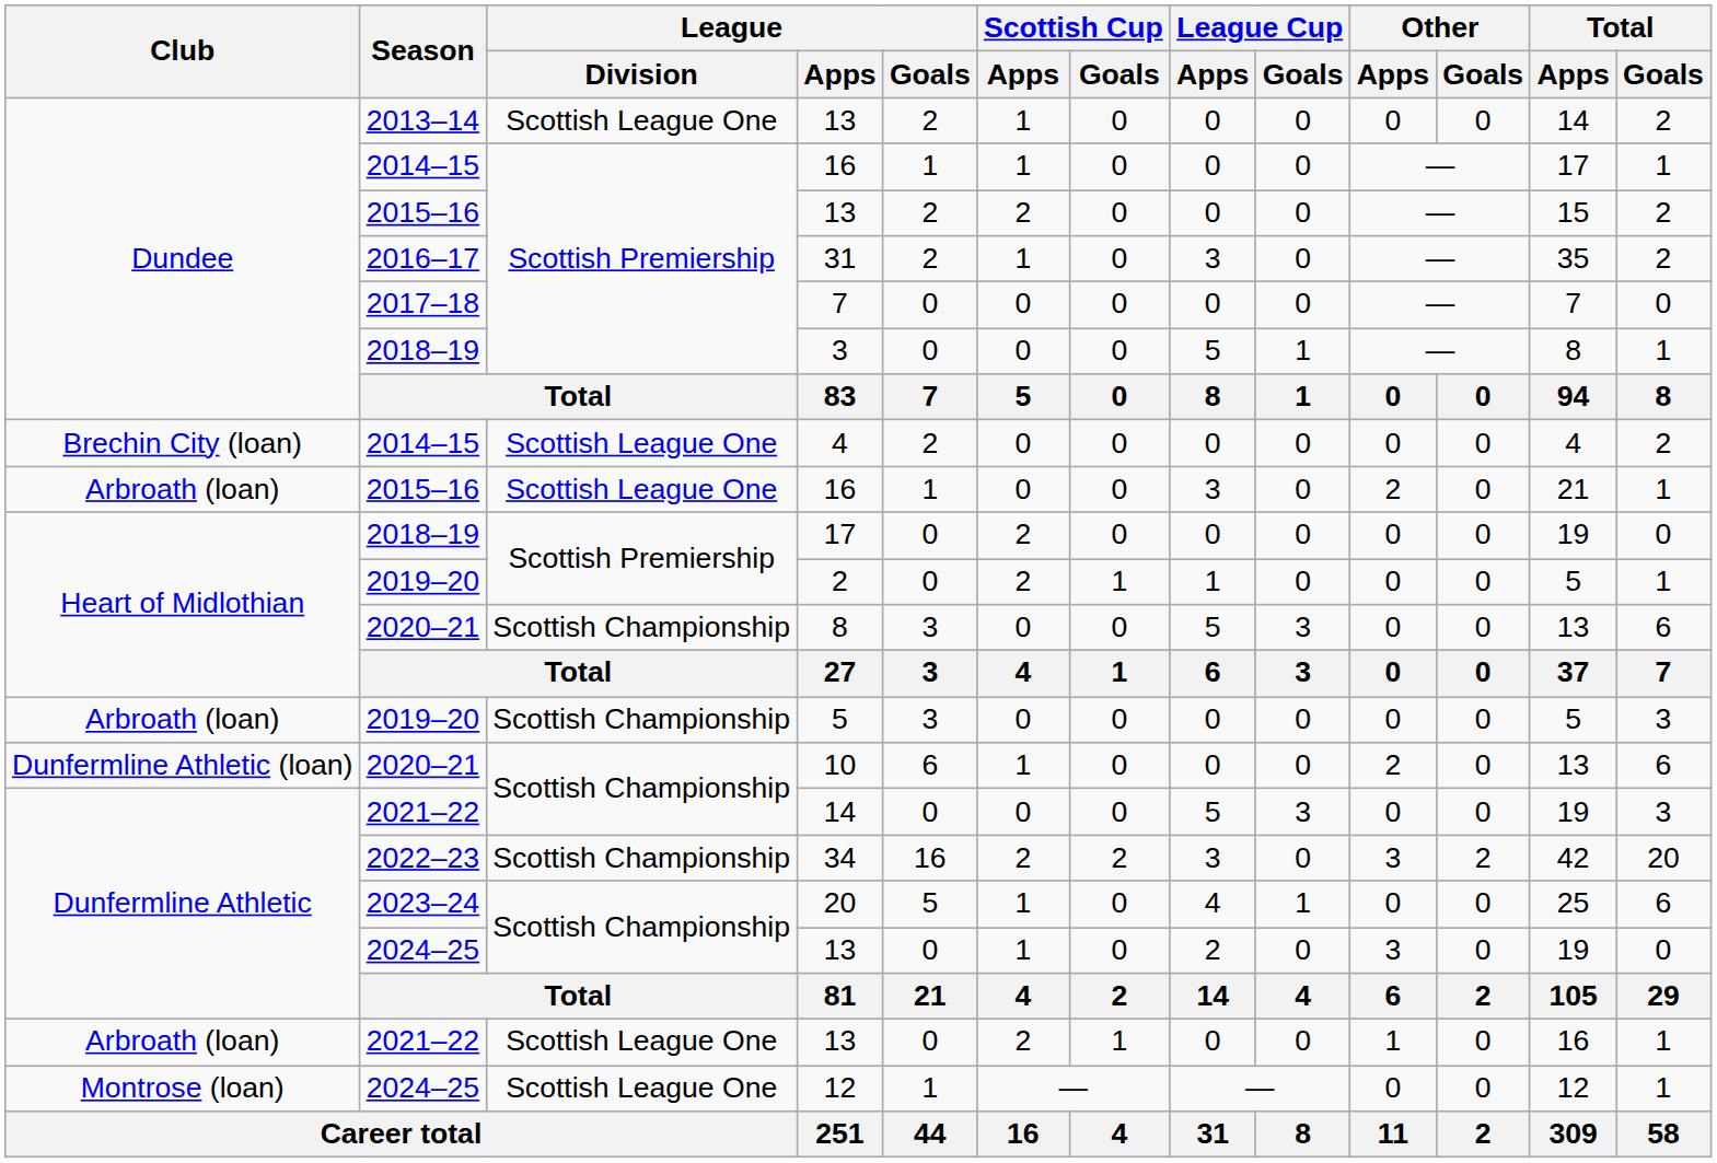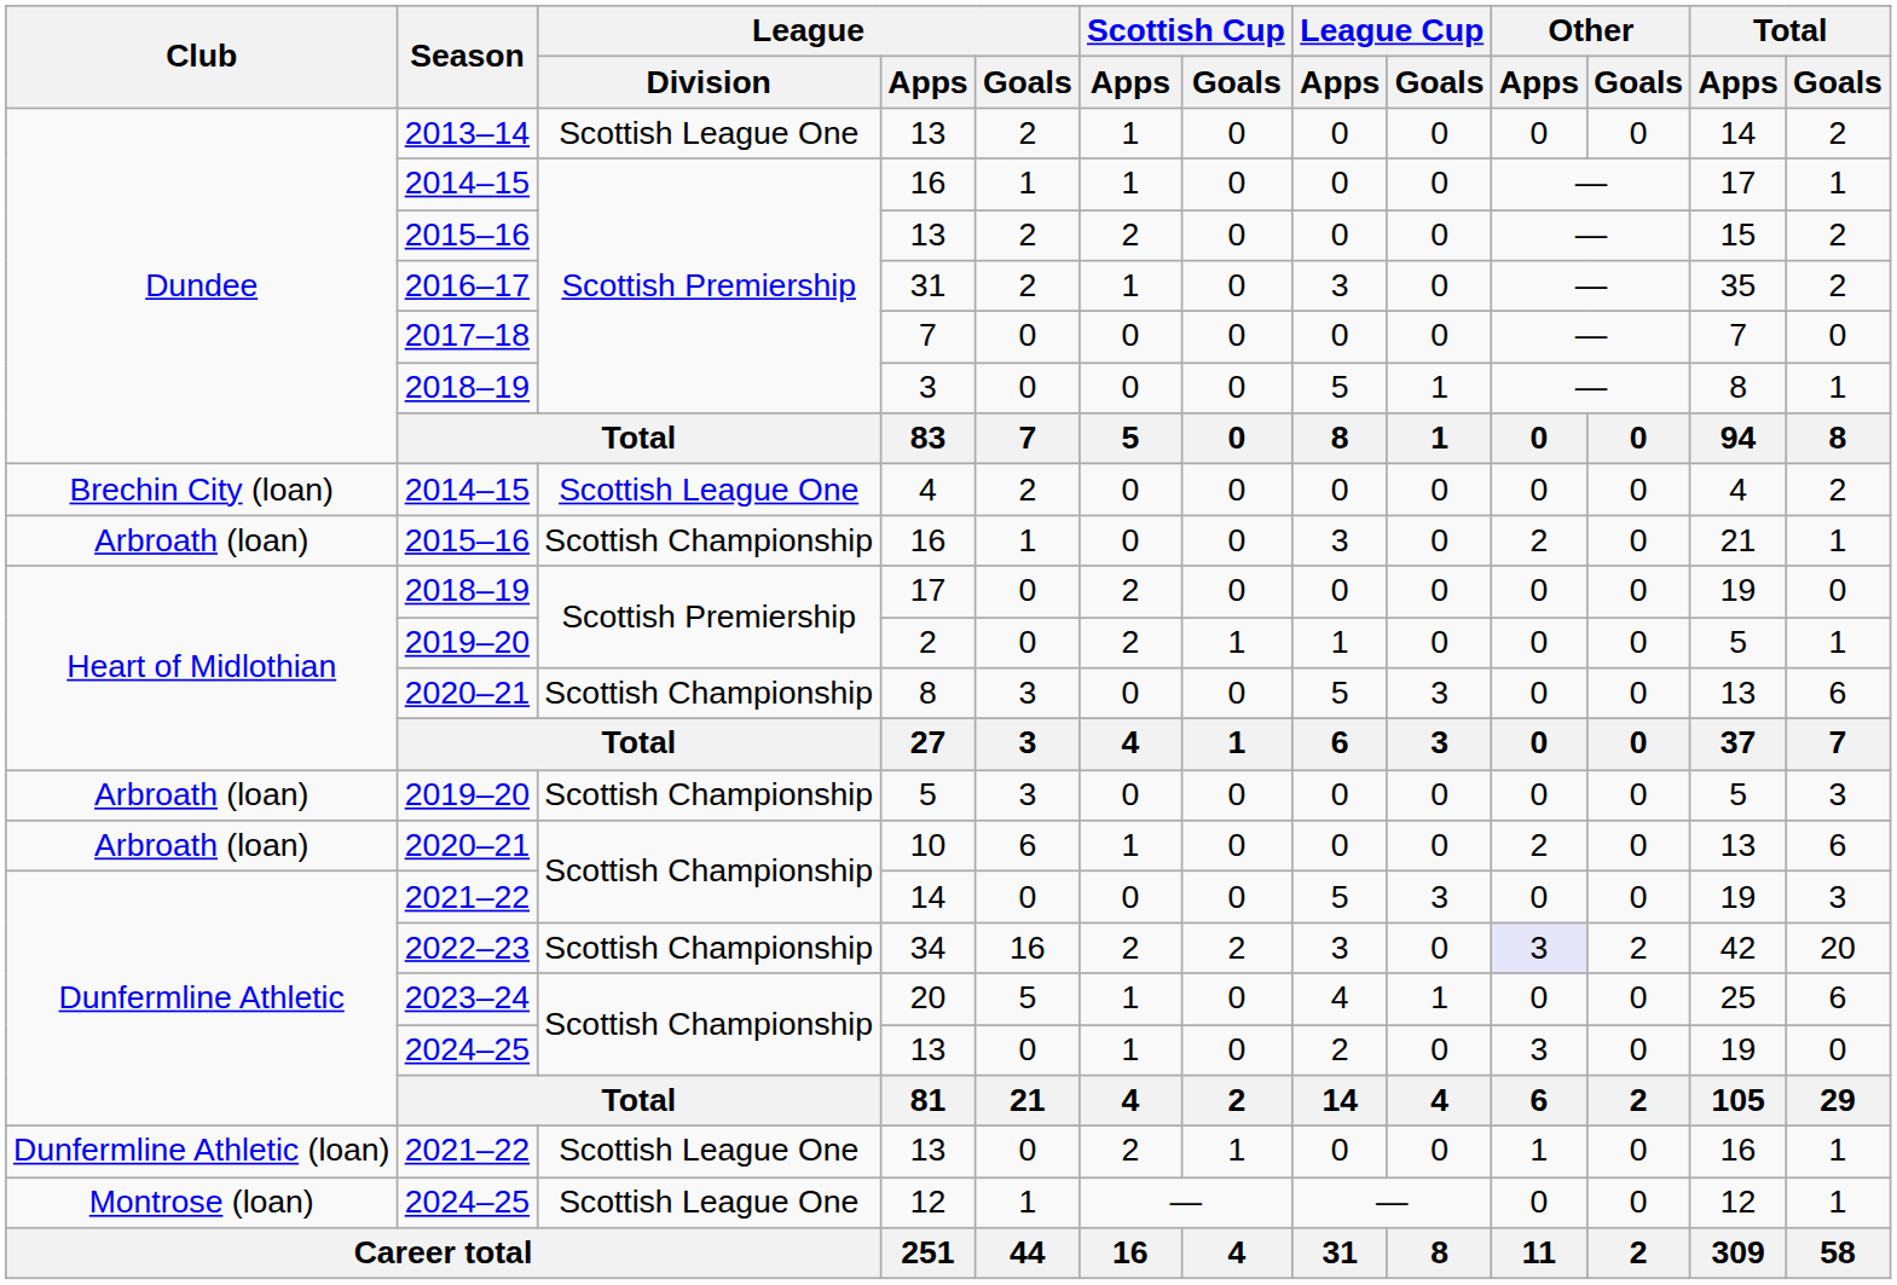 <table class="wikitable" style="text-align: center">
 <tr>
 <th rowspan="2">Club</th>
 <th rowspan="2">Season</th>
 <th colspan="3">League</th>
 <th colspan="2"><a href='#'>Scottish Cup</a></th>
 <th colspan="2"><a href='#'>League Cup</a></th>
 <th colspan="2">Other</th>
 <th colspan="2">Total</th>
 </tr>
 <tr>
 <th>Division</th>
 <th>Apps</th>
 <th>Goals</th>
 <th>Apps</th>
 <th>Goals</th>
 <th>Apps</th>
 <th>Goals</th>
 <th>Apps</th>
 <th>Goals</th>
 <th>Apps</th>
 <th>Goals</th>
 </tr>
 <tr>
 <td rowspan="7"><a href='#'>Dundee</a></td>
 <td><a href='#'>2013–14</a></td>
 <td>Scottish League One</td>
 <td>13</td>
 <td>2</td>
 <td>1</td>
 <td>0</td>
 <td>0</td>
 <td>0</td>
 <td>0</td>
 <td>0</td>
 <td>14</td>
 <td>2</td>
 </tr>
 <tr>
 <td><a href='#'>2014–15</a></td>
 <td rowspan="5"><a href='#'>Scottish Premiership</a></td>
 <td>16</td>
 <td>1</td>
 <td>1</td>
 <td>0</td>
 <td>0</td>
 <td>0</td>
 <td colspan="2">—</td>
 <td>17</td>
 <td>1</td>
 </tr>
 <tr>
 <td><a href='#'>2015–16</a></td>
 <td>13</td>
 <td>2</td>
 <td>2</td>
 <td>0</td>
 <td>0</td>
 <td>0</td>
 <td colspan="2">—</td>
 <td>15</td>
 <td>2</td>
 </tr>
 <tr>
 <td><a href='#'>2016–17</a></td>
 <td>31</td>
 <td>2</td>
 <td>1</td>
 <td>0</td>
 <td>3</td>
 <td>0</td>
 <td colspan="2">—</td>
 <td>35</td>
 <td>2</td>
 </tr>
 <tr>
 <td><a href='#'>2017–18</a></td>
 <td>7</td>
 <td>0</td>
 <td>0</td>
 <td>0</td>
 <td>0</td>
 <td>0</td>
 <td colspan="2">—</td>
 <td>7</td>
 <td>0</td>
 </tr>
 <tr>
 <td><a href='#'>2018–19</a></td>
 <td>3</td>
 <td>0</td>
 <td>0</td>
 <td>0</td>
 <td>5</td>
 <td>1</td>
 <td colspan=2>—</td>
 <td>8</td>
 <td>1</td>
 </tr>
 <tr>
 <th colspan="2">Total</th>
 <th>83</th>
 <th>7</th>
 <th>5</th>
 <th>0</th>
 <th>8</th>
 <th>1</th>
 <th>0</th>
 <th>0</th>
 <th>94</th>
 <th>8</th>
 </tr>
 <tr>
 <td><a href='#'>Brechin City</a> (loan)</td>
 <td><a href='#'>2014–15</a></td>
 <td><a href='#'>Scottish League One</a></td>
 <td>4</td>
 <td>2</td>
 <td>0</td>
 <td>0</td>
 <td>0</td>
 <td>0</td>
 <td>0</td>
 <td>0</td>
 <td>4</td>
 <td>2</td>
 </tr>
 <tr>
 <td><a href='#'>Arbroath</a> (loan)</td>
 <td><a href='#'>2015–16</a></td>
-<td><a href='#'>Scottish League One</a></td>
+<td>Scottish Championship</td>
 <td>16</td>
 <td>1</td>
 <td>0</td>
 <td>0</td>
 <td>3</td>
 <td>0</td>
 <td>2</td>
 <td>0</td>
 <td>21</td>
 <td>1</td>
 </tr>
 <tr>
 <td rowspan="4"><a href='#'>Heart of Midlothian</a></td>
 <td><a href='#'>2018–19</a></td>
 <td rowspan="2">Scottish Premiership</td>
 <td>17</td>
 <td>0</td>
 <td>2</td>
 <td>0</td>
 <td>0</td>
 <td>0</td>
 <td>0</td>
 <td>0</td>
 <td>19</td>
 <td>0</td>
 </tr>
 <tr>
 <td><a href='#'>2019–20</a></td>
 <td>2</td>
 <td>0</td>
 <td>2</td>
 <td>1</td>
 <td>1</td>
 <td>0</td>
 <td>0</td>
 <td>0</td>
 <td>5</td>
 <td>1</td>
 </tr>
 <tr>
 <td><a href='#'>2020–21</a></td>
 <td>Scottish Championship</td>
 <td>8</td>
 <td>3</td>
 <td>0</td>
 <td>0</td>
 <td>5</td>
 <td>3</td>
 <td>0</td>
 <td>0</td>
 <td>13</td>
 <td>6</td>
 </tr>
 <tr>
 <th colspan="2">Total</th>
 <th>27</th>
 <th>3</th>
 <th>4</th>
 <th>1</th>
 <th>6</th>
 <th>3</th>
 <th>0</th>
 <th>0</th>
 <th>37</th>
 <th>7</th>
 </tr>
 <tr>
 <td><a href='#'>Arbroath</a> (loan)</td>
 <td><a href='#'>2019–20</a></td>
 <td>Scottish Championship</td>
 <td>5</td>
 <td>3</td>
 <td>0</td>
 <td>0</td>
 <td>0</td>
 <td>0</td>
 <td>0</td>
 <td>0</td>
 <td>5</td>
 <td>3</td>
 </tr>
 <tr>
-<td><a href='#'>Dunfermline Athletic</a> (loan)</td>
+<td><a href='#'>Arbroath</a> (loan)</td>
 <td><a href='#'>2020–21</a></td>
 <td rowspan="2">Scottish Championship</td>
 <td>10</td>
 <td>6</td>
 <td>1</td>
 <td>0</td>
 <td>0</td>
 <td>0</td>
 <td>2</td>
 <td>0</td>
 <td>13</td>
 <td>6</td>
 </tr>
 <tr>
 <td rowspan="5"><a href='#'>Dunfermline Athletic</a></td>
 <td><a href='#'>2021–22</a></td>
 <td>14</td>
 <td>0</td>
 <td>0</td>
 <td>0</td>
 <td>5</td>
 <td>3</td>
 <td>0</td>
 <td>0</td>
 <td>19</td>
 <td>3</td>
 </tr>
 <tr>
 <td><a href='#'>2022–23</a></td>
 <td>Scottish Championship</td>
 <td>34</td>
 <td>16</td>
 <td>2</td>
 <td>2</td>
 <td>3</td>
 <td>0</td>
-<td>3</td>
+<td style="background: lavender;">3</td>
 <td>2</td>
 <td>42</td>
 <td>20</td>
 </tr>
 <tr>
 <td><a href='#'>2023–24</a></td>
 <td rowspan="2">Scottish Championship</td>
 <td>20</td>
 <td>5</td>
 <td>1</td>
 <td>0</td>
 <td>4</td>
 <td>1</td>
 <td>0</td>
 <td>0</td>
 <td>25</td>
 <td>6</td>
 </tr>
 <tr>
 <td><a href='#'>2024–25</a></td>
 <td>13</td>
 <td>0</td>
 <td>1</td>
 <td>0</td>
 <td>2</td>
 <td>0</td>
 <td>3</td>
 <td>0</td>
 <td>19</td>
 <td>0</td>
 </tr>
 <tr>
 <th colspan="2">Total</th>
 <th>81</th>
 <th>21</th>
 <th>4</th>
 <th>2</th>
 <th>14</th>
 <th>4</th>
 <th>6</th>
 <th>2</th>
 <th>105</th>
 <th>29</th>
 </tr>
 <tr>
-<td><a href='#'>Arbroath</a> (loan)</td>
+<td><a href='#'>Dunfermline Athletic</a> (loan)</td>
 <td><a href='#'>2021–22</a></td>
 <td>Scottish League One</td>
 <td>13</td>
 <td>0</td>
 <td>2</td>
 <td>1</td>
 <td>0</td>
 <td>0</td>
 <td>1</td>
 <td>0</td>
 <td>16</td>
 <td>1</td>
 </tr>
 <tr>
 <td><a href='#'>Montrose</a> (loan)</td>
 <td><a href='#'>2024–25</a></td>
 <td>Scottish League One</td>
 <td>12</td>
 <td>1</td>
 <td colspan="2">—</td>
 <td colspan="2">—</td>
 <td>0</td>
 <td>0</td>
 <td>12</td>
 <td>1</td>
 </tr>
 <tr>
 <th colspan="3">Career total</th>
 <th>251</th>
 <th>44</th>
 <th>16</th>
 <th>4</th>
 <th>31</th>
 <th>8</th>
 <th>11</th>
 <th>2</th>
 <th>309</th>
 <th>58</th>
 </tr>
 </table>
